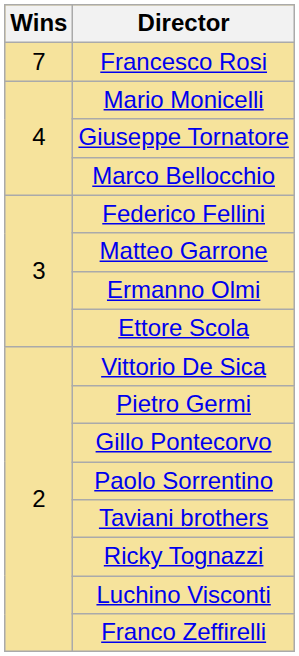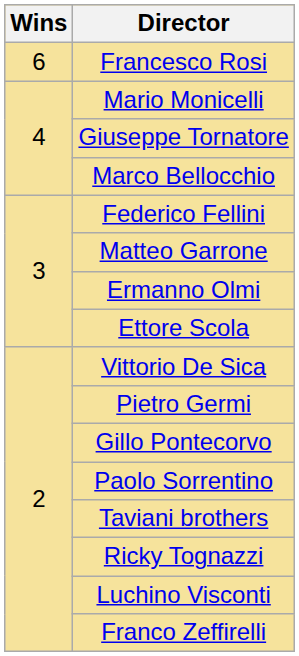 <table class="wikitable" rowspan=2 cellpadding="4" style="text-align: center; border:1; background: #f6e39c">
 <tr>
 <th scope="col" width="16">Wins</th>
 <th scope="col" align="center">Director</th>
 </tr>
 <tr>
-<td style="text-align:center;">7</td>
+<td style="text-align:center;">6</td>
 <td><a href='#'>Francesco Rosi</a></td>
 </tr>
 <tr>
 <td rowspan=3 style="text-align:center;">4</td>
 <td><a href='#'>Mario Monicelli</a></td>
 </tr>
 <tr>
 <td><a href='#'>Giuseppe Tornatore</a></td>
 </tr>
 <tr>
 <td><a href='#'>Marco Bellocchio</a></td>
 </tr>
 <tr>
 <td rowspan=4 style="text-align:center;">3</td>
 <td><a href='#'>Federico Fellini</a></td>
 </tr>
 <tr>
 <td><a href='#'>Matteo Garrone</a></td>
 </tr>
 <tr>
 <td><a href='#'>Ermanno Olmi</a></td>
 </tr>
 <tr>
 <td><a href='#'>Ettore Scola</a></td>
 </tr>
 <tr>
 <td rowspan=8 style="text-align:center;">2</td>
 <td><a href='#'>Vittorio De Sica</a></td>
 </tr>
 <tr>
 <td><a href='#'>Pietro Germi</a></td>
 </tr>
 <tr>
 <td><a href='#'>Gillo Pontecorvo</a></td>
 </tr>
 <tr>
 <td><a href='#'>Paolo Sorrentino</a></td>
 </tr>
 <tr>
 <td><a href='#'>Taviani brothers</a></td>
 </tr>
 <tr>
 <td><a href='#'>Ricky Tognazzi</a></td>
 </tr>
 <tr>
 <td><a href='#'>Luchino Visconti</a></td>
 </tr>
 <tr>
 <td><a href='#'>Franco Zeffirelli</a></td>
 </tr>
 </table>
